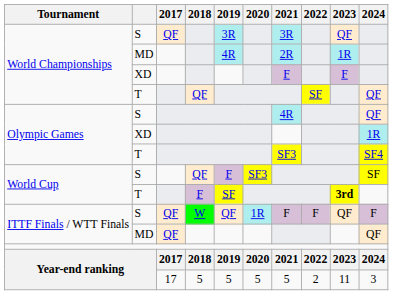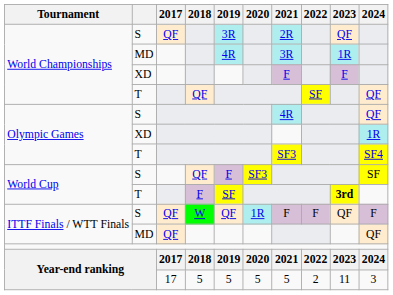 <table class="wikitable sortable" style="text-align: center; font-size: small;">
 <tr>
 <th class="unsortable">Tournament</th>
 <th></th>
 <th class="unsortable">2017</th>
 <th class="unsortable">2018</th>
 <th class="unsortable">2019</th>
 <th class="unsortable">2020</th>
 <th class="unsortable">2021</th>
 <th class="unsortable">2022</th>
 <th class="unsortable">2023</th>
 <th class="unsortable">2024</th>
 </tr>
 <tr>
 <td rowspan="4" style="text-align: left;"><a href='#'>World Championships</a></td>
 <td data-sort-value="1" style="text-align: left;">S</td>
 <td style="background: #ffebcd;"><a href='#'>QF</a></td>
 <td style="background: #eaecf0;"></td>
 <td style="background: #afeeee;"><a href='#'>3R</a></td>
 <td style="background: #eaecf0;"></td>
-<td style="background: #afeeee;"><a href='#'>3R</a></td>
+<td style="background: #afeeee;"><a href='#'>2R</a></td>
 <td style="background: #eaecf0;"></td>
 <td style="background: #ffebcd;"><a href='#'>QF</a></td>
 <td style="background: #eaecf0;"></td>
 </tr>
 <tr>
 <td data-sort-value="2" style="text-align: left;">MD</td>
 <td></td>
 <td style="background: #eaecf0;"></td>
 <td style="background: #afeeee;"><a href='#'>4R</a></td>
 <td style="background: #eaecf0;"></td>
-<td style="background: #afeeee;"><a href='#'>2R</a></td>
+<td style="background: #afeeee;"><a href='#'>3R</a></td>
 <td style="background: #eaecf0;"></td>
 <td style="background: #afeeee;"><a href='#'>1R</a></td>
 <td style="background: #eaecf0;"></td>
 </tr>
 <tr>
 <td data-sort-value="3" style="text-align: left;">XD</td>
 <td></td>
 <td style="background: #eaecf0;"></td>
 <td></td>
 <td style="background: #eaecf0;"></td>
 <td style="background: thistle;"><a href='#'>F</a></td>
 <td style="background: #eaecf0;"></td>
 <td style="background: thistle;"><a href='#'>F</a></td>
 <td style="background: #eaecf0;"></td>
 </tr>
 <tr>
 <td data-sort-value="4" style="text-align: left;">T</td>
 <td style="background: #eaecf0;"></td>
 <td style="background: #ffebcd;"><a href='#'>QF</a></td>
 <td colspan="3" style="background: #eaecf0;"></td>
 <td style="background: yellow;"><a href='#'>SF</a></td>
 <td style="background: #eaecf0;"></td>
 <td style="background: #ffebcd;"><a href='#'>QF</a></td>
 </tr>
 <tr>
 <td rowspan="3" style="text-align: left;"><a href='#'>Olympic Games</a></td>
 <td data-sort-value="1" style="text-align: left;">S</td>
 <td colspan="4" style="background: #eaecf0;"></td>
 <td style="background: #afeeee;"><a href='#'>4R</a></td>
 <td colspan="2" style="background: #eaecf0;"></td>
 <td style="background: #ffebcd;"><a href='#'>QF</a></td>
 </tr>
 <tr>
 <td data-sort-value="3" style="text-align: left;">XD</td>
 <td colspan="4" style="background: #eaecf0;"></td>
 <td></td>
 <td colspan="2" style="background: #eaecf0;"></td>
 <td style="background: #afeeee;"><a href='#'>1R</a></td>
 </tr>
 <tr>
 <td data-sort-value="4" style="text-align: left;">T</td>
 <td colspan="4" style="background: #eaecf0;"></td>
 <td style="background: yellow;"><a href='#'>SF3</a></td>
 <td colspan="2" style="background: #eaecf0;"></td>
 <td style="background: yellow;"><a href='#'>SF4</a></td>
 </tr>
 <tr>
 <td rowspan="2" style="text-align: left;"><a href='#'>World Cup</a></td>
 <td data-sort-value="1" style="text-align: left;">S</td>
 <td></td>
 <td style="background: #ffebcd;"><a href='#'>QF</a></td>
 <td style="background: thistle;"><a href='#'>F</a></td>
 <td style="background: yellow;"><a href='#'>SF3</a></td>
 <td colspan="3" style="background: #eaecf0;"></td>
 <td style="background: yellow;">SF</td>
 </tr>
 <tr>
 <td data-sort-value="4" style="text-align: left;">T</td>
 <td style="background: #eaecf0;"></td>
 <td style="background: thistle;"><a href='#'>F</a></td>
 <td style="background: yellow;"><a href='#'>SF</a></td>
 <td colspan="3" style="background: #eaecf0;"></td>
 <td style="background: yellow;"><strong>3rd</strong></td>
 </tr>
 <tr>
 <td rowspan="2" style="text-align: left;"><a href='#'>ITTF Finals</a> / WTT Finals</td>
 <td data-sort-value="1" style="text-align: left;">S</td>
 <td style="background: #ffebcd;"><a href='#'>QF</a></td>
 <td style="background: lime;"><a href='#'>W</a></td>
 <td style="background: #ffebcd;"><a href='#'>QF</a></td>
 <td style="background: #afeeee;"><a href='#'>1R</a></td>
 <td style="background: thistle;">F</td>
 <td style="background: thistle;">F</td>
 <td style="background: #ffebcd;">QF</td>
 <td style="background: thistle;">F</td>
 </tr>
 <tr>
 <td data-sort-value="2" style="text-align: left;">MD</td>
 <td style="background: #ffebcd;"><a href='#'>QF</a></td>
 <td></td>
 <td></td>
 <td></td>
 <td colspan="2" style="background: #eaecf0;"></td>
 <td></td>
 <td style="background: #ffebcd;">QF</td>
 </tr>
 <tr class="sortbottom">
 <td colspan="10"></td>
 </tr>
 <tr class="sortbottom">
 <th colspan="2" rowspan="2">Year-end ranking</th>
 <th>2017</th>
 <th>2018</th>
 <th>2019</th>
 <th>2020</th>
 <th>2021</th>
 <th>2022</th>
 <th>2023</th>
 <th>2024</th>
 </tr>
 <tr class="sortbottom" style="text-align: center;">
 <td>17</td>
 <td>5</td>
 <td>5</td>
 <td>5</td>
 <td>5</td>
 <td>2</td>
 <td>11</td>
 <td>3</td>
 </tr>
 </table>
